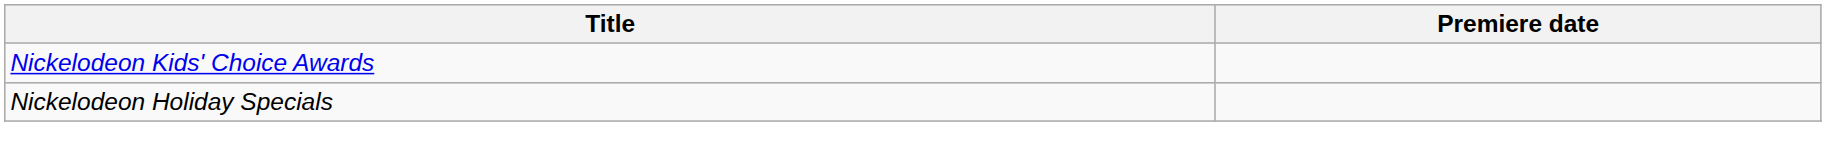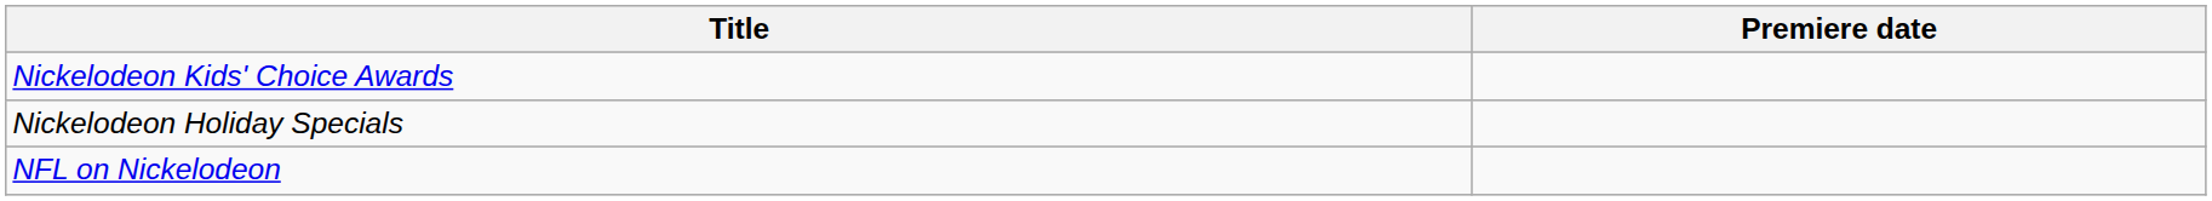 <table class="wikitable plainrowheaders sortable" style="width:75%;text-align:center;">
 <tr>
 <th scope="col" style="width:20%;">Title</th>
 <th scope="col" style="width:10%;">Premiere date</th>
 </tr>
 <tr>
 <td scope="row" style="text-align:left;"><em><a href='#'>Nickelodeon Kids' Choice Awards</a></em></td>
 <td></td>
 </tr>
 <tr>
 <td scope="row" style="text-align:left;"><em>Nickelodeon Holiday Specials</em></td>
 <td></td>
 </tr>
+<tr>
+<td scope="row" style="text-align:left;"><em><a href='#'>NFL on Nickelodeon</a></em></td>
+<td></td>
+</tr>
 </table>
